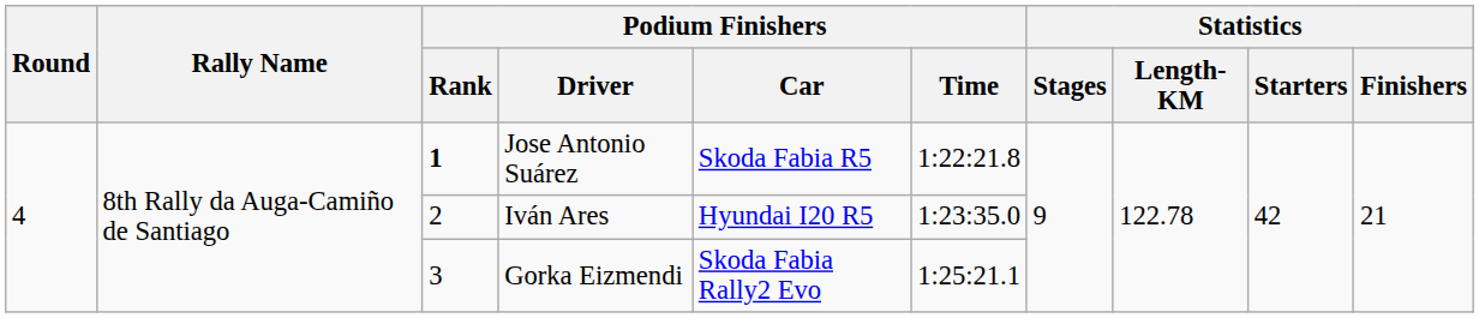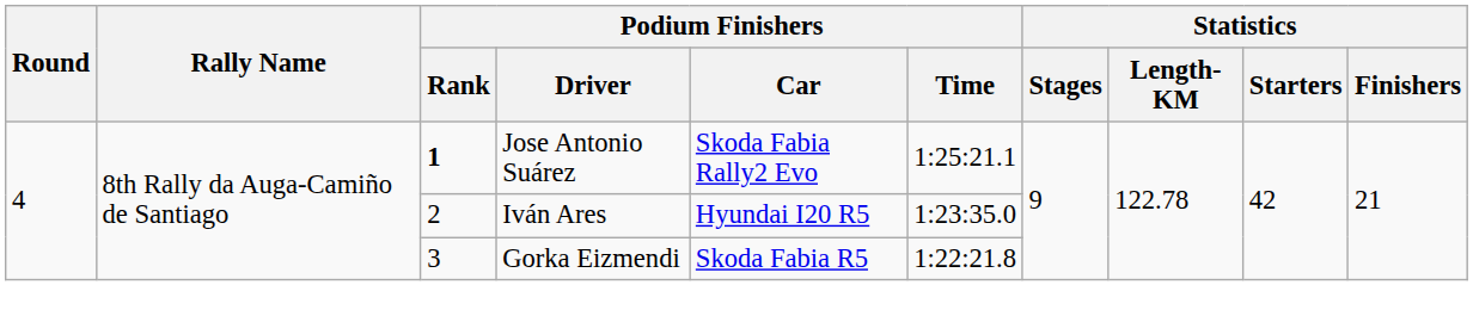 <table class="wikitable">
 <tr>
 <th rowspan="2">Round</th>
 <th rowspan="2">Rally Name</th>
 <th colspan="4">Podium Finishers</th>
 <th colspan="4">Statistics</th>
 </tr>
 <tr>
 <th>Rank</th>
 <th>Driver</th>
 <th>Car</th>
 <th>Time</th>
 <th>Stages</th>
 <th>Length-KM</th>
 <th>Starters</th>
 <th>Finishers</th>
 </tr>
 <tr>
 <td rowspan="3">4</td>
 <td rowspan="3"> 8th Rally da Auga-Camiño de Santiago</td>
 <td><strong>1</strong></td>
 <td> Jose Antonio Suárez</td>
-<td><a href='#'>Skoda Fabia R5</a></td>
-<td>1:22:21.8</td>
+<td><a href='#'>Skoda Fabia Rally2 Evo</a></td>
+<td>1:25:21.1</td>
 <td rowspan="3">9</td>
 <td rowspan="3">122.78</td>
 <td rowspan="3">42</td>
 <td rowspan="3">21</td>
 </tr>
 <tr>
 <td>2</td>
 <td> Iván Ares</td>
 <td><a href='#'>Hyundai I20 R5</a></td>
 <td>1:23:35.0</td>
 </tr>
 <tr>
 <td>3</td>
 <td> Gorka Eizmendi</td>
-<td><a href='#'>Skoda Fabia Rally2 Evo</a></td>
-<td>1:25:21.1</td>
+<td><a href='#'>Skoda Fabia R5</a></td>
+<td>1:22:21.8</td>
 </tr>
 </table>
